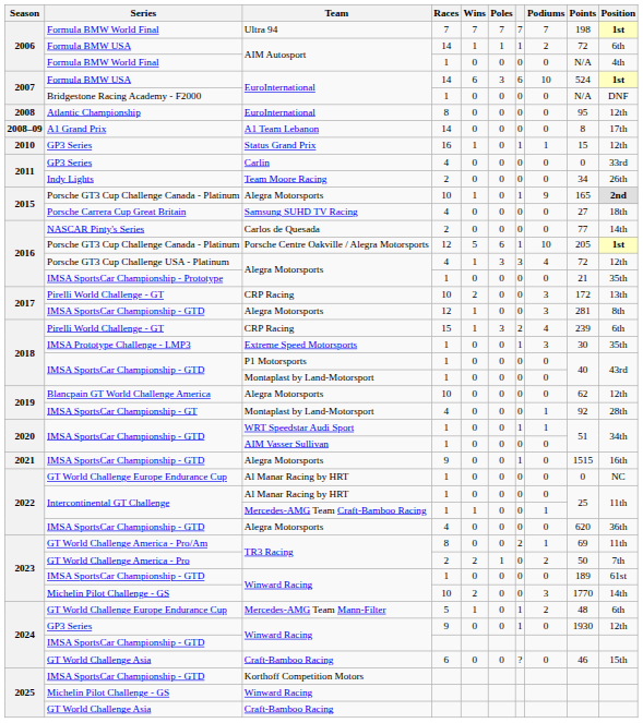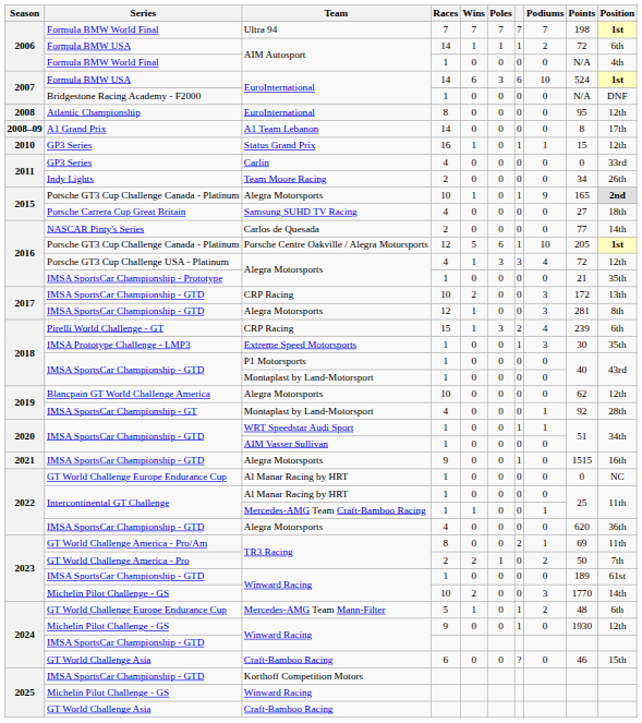 <table class="wikitable" style="font-size: 90%; text-align:center">
 <tr>
 <th>Season</th>
 <th>Series</th>
 <th>Team</th>
 <th>Races</th>
 <th>Wins</th>
 <th>Poles</th>
 <th></th>
 <th>Podiums</th>
 <th>Points</th>
 <th>Position</th>
 </tr>
 <tr>
 <th rowspan="3">2006</th>
 <td align=left><a href='#'>Formula BMW World Final</a></td>
 <td align=left>Ultra 94</td>
 <td>7</td>
 <td>7</td>
 <td>7</td>
 <td>7</td>
 <td>7</td>
 <td>198</td>
 <td style="background-color:#FFFFBF"><strong>1st</strong></td>
 </tr>
 <tr>
 <td align=left><a href='#'>Formula BMW USA</a></td>
 <td rowspan="2" align="left">AIM Autosport</td>
 <td>14</td>
 <td>1</td>
 <td>1</td>
 <td>1</td>
 <td>2</td>
 <td>72</td>
 <td align=center>6th</td>
 </tr>
 <tr>
 <td align=left><a href='#'>Formula BMW World Final</a></td>
 <td>1</td>
 <td>0</td>
 <td>0</td>
 <td>0</td>
 <td>0</td>
 <td>N/A</td>
 <td>4th</td>
 </tr>
 <tr>
 <th rowspan="2">2007</th>
 <td align=left><a href='#'>Formula BMW USA</a></td>
 <td rowspan="2" align="left"><a href='#'>EuroInternational</a></td>
 <td>14</td>
 <td>6</td>
 <td>3</td>
 <td>6</td>
 <td>10</td>
 <td>524</td>
 <td style="background-color:#FFFFBF"><strong>1st</strong></td>
 </tr>
 <tr>
 <td align=left>Bridgestone Racing Academy - F2000</td>
 <td>1</td>
 <td>0</td>
 <td>0</td>
 <td>0</td>
 <td>0</td>
 <td>N/A</td>
 <td>DNF</td>
 </tr>
 <tr>
 <th>2008</th>
 <td align=left><a href='#'>Atlantic Championship</a></td>
 <td align=left><a href='#'>EuroInternational</a></td>
 <td>8</td>
 <td>0</td>
 <td>0</td>
 <td>0</td>
 <td>0</td>
 <td>95</td>
 <td>12th</td>
 </tr>
 <tr>
 <th nowrap>2008–09</th>
 <td align=left><a href='#'>A1 Grand Prix</a></td>
 <td align=left><a href='#'>A1 Team Lebanon</a></td>
 <td>14</td>
 <td>0</td>
 <td>0</td>
 <td>0</td>
 <td>0</td>
 <td>8</td>
 <td>17th</td>
 </tr>
 <tr>
 <th>2010</th>
 <td align=left><a href='#'>GP3 Series</a></td>
 <td align=left><a href='#'>Status Grand Prix</a></td>
 <td>16</td>
 <td>1</td>
 <td>0</td>
 <td>1</td>
 <td>1</td>
 <td>15</td>
 <td>12th</td>
 </tr>
 <tr>
 <th rowspan="2">2011</th>
 <td align=left><a href='#'>GP3 Series</a></td>
 <td align=left><a href='#'>Carlin</a></td>
 <td>4</td>
 <td>0</td>
 <td>0</td>
 <td>0</td>
 <td>0</td>
 <td>0</td>
 <td>33rd</td>
 </tr>
 <tr>
 <td align=left><a href='#'>Indy Lights</a></td>
 <td align=left><a href='#'>Team Moore Racing</a></td>
 <td>2</td>
 <td>0</td>
 <td>0</td>
 <td>0</td>
 <td>0</td>
 <td>34</td>
 <td>26th</td>
 </tr>
 <tr>
 <th rowspan="2">2015</th>
 <td align=left>Porsche GT3 Cup Challenge Canada - Platinum</td>
 <td align=left>Alegra Motorsports</td>
 <td>10</td>
 <td>1</td>
 <td>0</td>
 <td>1</td>
 <td>9</td>
 <td>165</td>
 <td style="background-color:#DFDFDF"><strong>2nd</strong></td>
 </tr>
 <tr>
 <td align=left><a href='#'>Porsche Carrera Cup Great Britain</a></td>
 <td align=left><a href='#'>Samsung SUHD TV Racing</a></td>
 <td>4</td>
 <td>0</td>
 <td>0</td>
 <td>0</td>
 <td>0</td>
 <td>27</td>
 <td>18th</td>
 </tr>
 <tr>
 <th rowspan="4">2016</th>
 <td align=left><a href='#'>NASCAR Pinty's Series</a></td>
 <td align=left>Carlos de Quesada</td>
 <td>2</td>
 <td>0</td>
 <td>0</td>
 <td>0</td>
 <td>0</td>
 <td>77</td>
 <td>14th</td>
 </tr>
 <tr>
 <td align=left nowrap>Porsche GT3 Cup Challenge Canada - Platinum</td>
 <td align=left nowrap>Porsche Centre Oakville / Alegra Motorsports</td>
 <td>12</td>
 <td>5</td>
 <td>6</td>
 <td>1</td>
 <td>10</td>
 <td>205</td>
 <td style="background-color:#FFFFBF"><strong>1st</strong></td>
 </tr>
 <tr>
 <td align=left>Porsche GT3 Cup Challenge USA - Platinum</td>
 <td rowspan="2" align=left>Alegra Motorsports</td>
 <td>4</td>
 <td>1</td>
 <td>3</td>
 <td>3</td>
 <td>4</td>
 <td>72</td>
 <td>12th</td>
 </tr>
 <tr>
 <td align=left nowrap><a href='#'>IMSA SportsCar Championship - Prototype</a></td>
 <td>1</td>
 <td>0</td>
 <td>0</td>
 <td>0</td>
 <td>0</td>
 <td>21</td>
 <td>35th</td>
 </tr>
 <tr>
 <th rowspan="2">2017</th>
-<td align=left><a href='#'>Pirelli World Challenge - GT</a></td>
+<td align=left><a href='#'>IMSA SportsCar Championship - GTD</a></td>
 <td align=left>CRP Racing</td>
 <td>10</td>
 <td>2</td>
 <td>0</td>
 <td>0</td>
 <td>3</td>
 <td>172</td>
 <td>13th</td>
 </tr>
 <tr>
 <td align=left><a href='#'>IMSA SportsCar Championship - GTD</a></td>
 <td align=left>Alegra Motorsports</td>
 <td>12</td>
 <td>1</td>
 <td>0</td>
 <td>0</td>
 <td>3</td>
 <td>281</td>
 <td>8th</td>
 </tr>
 <tr>
 <th rowspan="4">2018</th>
 <td align=left><a href='#'>Pirelli World Challenge - GT</a></td>
 <td align=left>CRP Racing</td>
 <td>15</td>
 <td>1</td>
 <td>3</td>
 <td>2</td>
 <td>4</td>
 <td>239</td>
 <td>6th</td>
 </tr>
 <tr>
 <td align=left><a href='#'>IMSA Prototype Challenge - LMP3</a></td>
 <td align=left><a href='#'>Extreme Speed Motorsports</a></td>
 <td>1</td>
 <td>0</td>
 <td>0</td>
 <td>1</td>
 <td>3</td>
 <td>30</td>
 <td>35th</td>
 </tr>
 <tr>
 <td rowspan="2" align=left><a href='#'>IMSA SportsCar Championship - GTD</a></td>
 <td align=left>P1 Motorsports</td>
 <td>1</td>
 <td>0</td>
 <td>0</td>
 <td>0</td>
 <td>0</td>
 <td rowspan="2">40</td>
 <td rowspan="2">43rd</td>
 </tr>
 <tr>
 <td align=left>Montaplast by Land-Motorsport</td>
 <td>1</td>
 <td>0</td>
 <td>0</td>
 <td>0</td>
 <td>0</td>
 </tr>
 <tr>
 <th rowspan="2">2019</th>
 <td align=left><a href='#'>Blancpain GT World Challenge America</a></td>
 <td align=left>Alegra Motorsports</td>
 <td>10</td>
 <td>0</td>
 <td>0</td>
 <td>0</td>
 <td>0</td>
 <td>62</td>
 <td>12th</td>
 </tr>
 <tr>
 <td align=left><a href='#'>IMSA SportsCar Championship - GT</a></td>
 <td align=left>Montaplast by Land-Motorsport</td>
 <td>4</td>
 <td>0</td>
 <td>0</td>
 <td>0</td>
 <td>1</td>
 <td>92</td>
 <td>28th</td>
 </tr>
 <tr>
 <th rowspan="2">2020</th>
 <td rowspan="2" align=left><a href='#'>IMSA SportsCar Championship - GTD</a></td>
 <td align=left><a href='#'>WRT Speedstar Audi Sport</a></td>
 <td>1</td>
 <td>0</td>
 <td>0</td>
 <td>1</td>
 <td>1</td>
 <td rowspan="2">51</td>
 <td rowspan="2">34th</td>
 </tr>
 <tr>
 <td align=left><a href='#'>AIM Vasser Sullivan</a></td>
 <td>1</td>
 <td>0</td>
 <td>0</td>
 <td>0</td>
 <td>0</td>
 </tr>
 <tr>
 <th>2021</th>
 <td align=left><a href='#'>IMSA SportsCar Championship - GTD</a></td>
 <td align=left>Alegra Motorsports</td>
 <td>9</td>
 <td>0</td>
 <td>0</td>
 <td>1</td>
 <td>0</td>
 <td>1515</td>
 <td>16th</td>
 </tr>
 <tr>
 <th rowspan="4">2022</th>
 <td align=left><a href='#'>GT World Challenge Europe Endurance Cup</a></td>
 <td align=left>Al Manar Racing by HRT</td>
 <td>1</td>
 <td>0</td>
 <td>0</td>
 <td>0</td>
 <td>0</td>
 <td>0</td>
 <td>NC</td>
 </tr>
 <tr>
 <td rowspan="2" align=left><a href='#'>Intercontinental GT Challenge</a></td>
 <td align=left>Al Manar Racing by HRT</td>
 <td>1</td>
 <td>0</td>
 <td>0</td>
 <td>0</td>
 <td>0</td>
 <td rowspan="2">25</td>
 <td rowspan="2">11th</td>
 </tr>
 <tr>
 <td align=left><a href='#'>Mercedes-AMG</a> Team <a href='#'>Craft-Bamboo Racing</a></td>
 <td>1</td>
 <td>1</td>
 <td>0</td>
 <td>0</td>
 <td>1</td>
 </tr>
 <tr>
 <td align=left><a href='#'>IMSA SportsCar Championship - GTD</a></td>
 <td align=left>Alegra Motorsports</td>
 <td>4</td>
 <td>0</td>
 <td>0</td>
 <td>0</td>
 <td>0</td>
 <td>620</td>
 <td>36th</td>
 </tr>
 <tr>
 <th rowspan="4">2023</th>
 <td align=left><a href='#'>GT World Challenge America - Pro/Am</a></td>
 <td rowspan="2" align="left"><a href='#'>TR3 Racing</a></td>
 <td>8</td>
 <td>0</td>
 <td>0</td>
 <td>2</td>
 <td>1</td>
 <td>69</td>
 <td>11th</td>
 </tr>
 <tr>
 <td align=left><a href='#'>GT World Challenge America - Pro</a></td>
 <td>2</td>
 <td>2</td>
 <td>1</td>
 <td>0</td>
 <td>2</td>
 <td>50</td>
 <td>7th</td>
 </tr>
 <tr>
 <td align="left"><a href='#'>IMSA SportsCar Championship - GTD</a></td>
 <td rowspan="2" align="left"><a href='#'>Winward Racing</a></td>
 <td>1</td>
 <td>0</td>
 <td>0</td>
 <td>0</td>
 <td>0</td>
 <td>189</td>
 <td>61st</td>
 </tr>
 <tr>
 <td align=left><a href='#'>Michelin Pilot Challenge - GS</a></td>
 <td>10</td>
 <td>2</td>
 <td>0</td>
 <td>0</td>
 <td>3</td>
 <td>1770</td>
 <td>14th</td>
 </tr>
 <tr>
 <th rowspan="4">2024</th>
 <td align=left><a href='#'>GT World Challenge Europe Endurance Cup</a></td>
 <td align="left"><a href='#'>Mercedes-AMG</a> Team <a href='#'>Mann-Filter</a></td>
 <td>5</td>
 <td>1</td>
 <td>0</td>
 <td>1</td>
 <td>2</td>
 <td>48</td>
 <td>6th</td>
 </tr>
 <tr>
-<td align=left><a href='#'>GP3 Series</a></td>
+<td align="left"><a href='#'>Michelin Pilot Challenge - GS</a></td>
 <td rowspan="2" align="left"><a href='#'>Winward Racing</a></td>
 <td>9</td>
 <td>0</td>
 <td>0</td>
 <td>1</td>
 <td>0</td>
 <td>1930</td>
 <td>12th</td>
 </tr>
 <tr>
 <td align=left><a href='#'>IMSA SportsCar Championship - GTD</a></td>
 <td></td>
 <td></td>
 <td></td>
 <td></td>
 <td></td>
 <td></td>
 <td></td>
 </tr>
 <tr>
 <td align=left><a href='#'>GT World Challenge Asia</a></td>
 <td align=left><a href='#'>Craft-Bamboo Racing</a></td>
 <td>6</td>
 <td>0</td>
 <td>0</td>
 <td>?</td>
 <td>0</td>
 <td>46</td>
 <td>15th</td>
 </tr>
 <tr>
 <th rowspan="3">2025</th>
 <td align=left><a href='#'>IMSA SportsCar Championship - GTD</a></td>
 <td align=left>Korthoff Competition Motors</td>
 <td></td>
 <td></td>
 <td></td>
 <td></td>
 <td></td>
 <td></td>
 <td></td>
 </tr>
 <tr>
 <td align=left><a href='#'>Michelin Pilot Challenge - GS</a></td>
 <td align=left><a href='#'>Winward Racing</a></td>
 <td></td>
 <td></td>
 <td></td>
 <td></td>
 <td></td>
 <td></td>
 <td></td>
 </tr>
 <tr>
 <td align="left"><a href='#'>GT World Challenge Asia</a></td>
 <td align="left"><a href='#'>Craft-Bamboo Racing</a></td>
 <td></td>
 <td></td>
 <td></td>
 <td></td>
 <td></td>
 <td></td>
 <td></td>
 </tr>
 </table>
